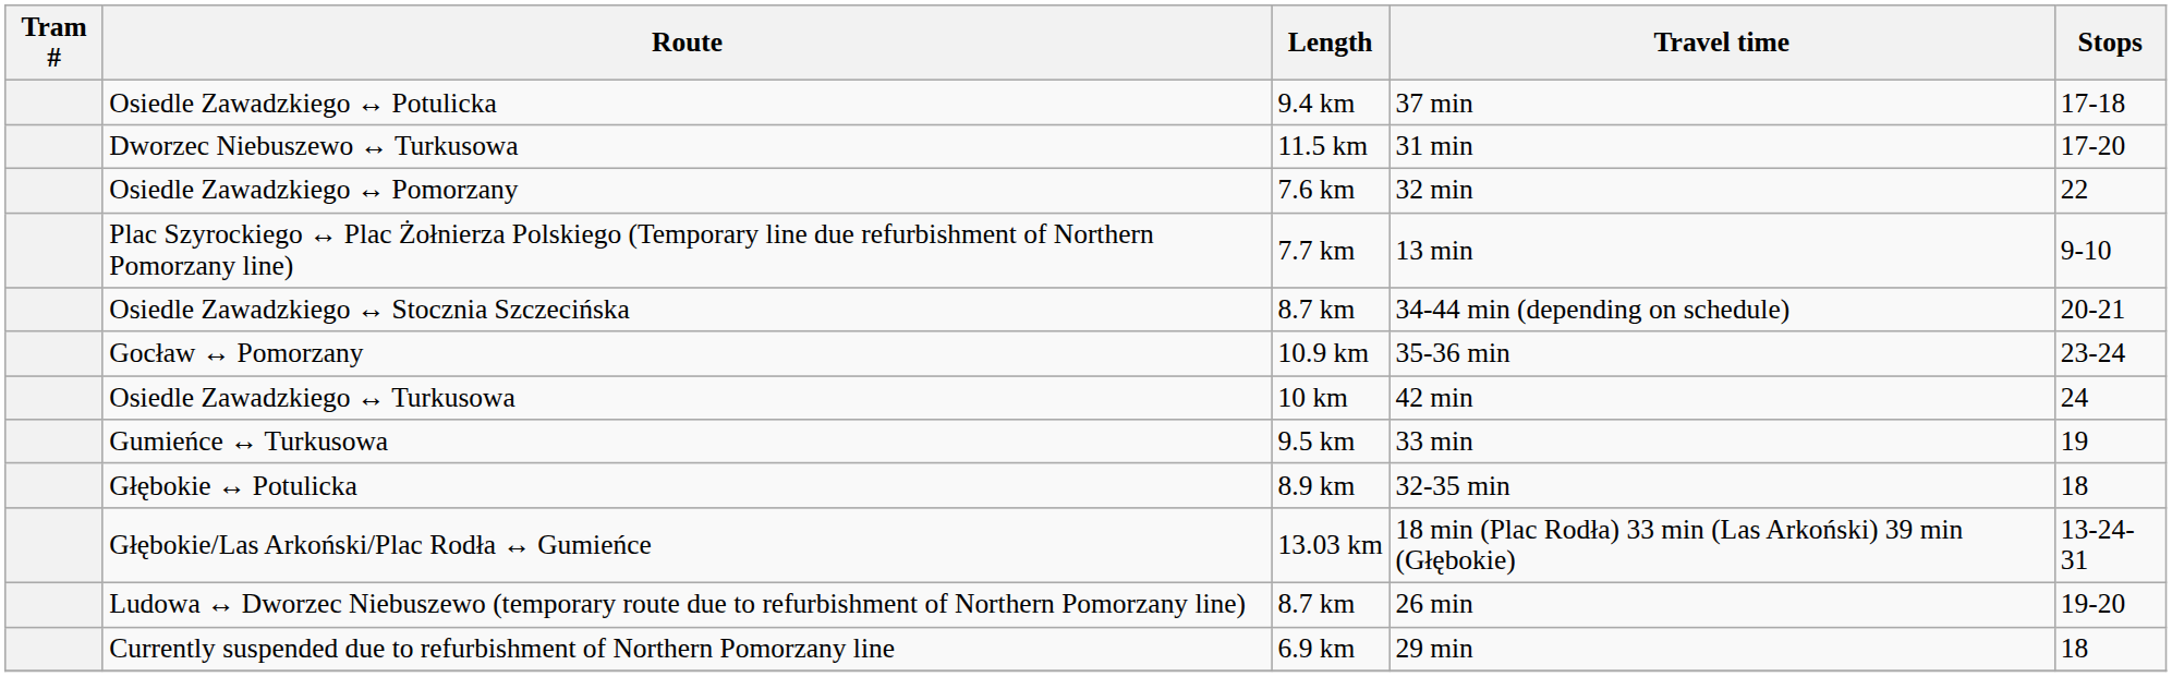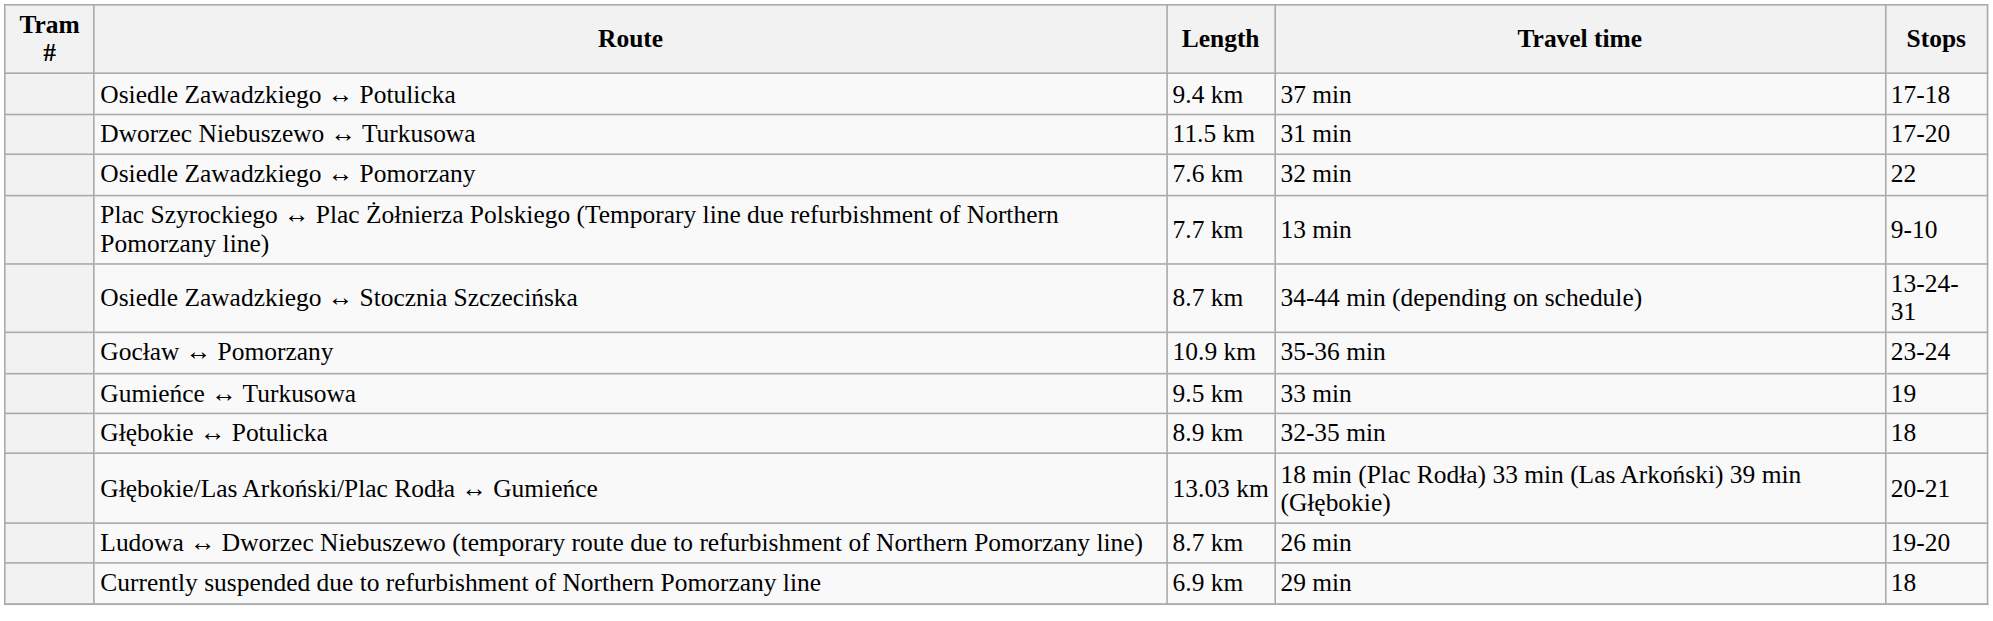 <table class="wikitable sortable">
 <tr>
 <th data-sort-type="number">Tram #</th>
 <th>Route</th>
 <th data-sort-type="number">Length</th>
 <th>Travel time</th>
 <th>Stops</th>
 </tr>
 <tr>
 <th data-sort-value=1></th>
 <td>Osiedle Zawadzkiego ↔ Potulicka</td>
 <td>9.4 km</td>
 <td>37 min</td>
 <td>17-18</td>
 </tr>
 <tr>
 <th data-sort-value=2></th>
 <td>Dworzec Niebuszewo ↔ Turkusowa</td>
 <td>11.5 km</td>
 <td>31 min</td>
 <td>17-20</td>
 </tr>
 <tr>
 <th data-sort-value=3></th>
 <td>Osiedle Zawadzkiego ↔ Pomorzany</td>
 <td>7.6 km</td>
 <td>32 min</td>
 <td>22</td>
 </tr>
 <tr>
 <th data-sort-value=4></th>
 <td>Plac Szyrockiego ↔ Plac Żołnierza Polskiego (Temporary line due refurbishment of Northern Pomorzany line)</td>
 <td>7.7 km</td>
 <td>13 min</td>
 <td>9-10</td>
 </tr>
 <tr>
 <th data-sort-value=5></th>
 <td>Osiedle Zawadzkiego ↔ Stocznia Szczecińska</td>
 <td>8.7 km</td>
 <td>34-44 min (depending on schedule)</td>
-<td>20-21</td>
+<td>13-24-31</td>
 </tr>
 <tr>
 <th data-sort-value=6></th>
 <td>Gocław ↔ Pomorzany</td>
 <td>10.9 km</td>
 <td>35-36 min</td>
 <td>23-24</td>
-</tr>
-<tr>
-<th data-sort-value=7></th>
-<td>Osiedle Zawadzkiego ↔ Turkusowa</td>
-<td>10 km</td>
-<td>42 min</td>
-<td>24</td>
 </tr>
 <tr>
 <th data-sort-value=8></th>
 <td>Gumieńce ↔ Turkusowa</td>
 <td>9.5 km</td>
 <td>33 min</td>
 <td>19</td>
 </tr>
 <tr>
 <th data-sort-value=9></th>
 <td>Głębokie ↔ Potulicka</td>
 <td>8.9 km</td>
 <td>32-35 min</td>
 <td>18</td>
 </tr>
 <tr>
 <th data-sort-value=10></th>
 <td>Głębokie/Las Arkoński/Plac Rodła ↔ Gumieńce</td>
 <td>13.03 km</td>
 <td>18 min (Plac Rodła) 33 min (Las Arkoński) 39 min (Głębokie)</td>
-<td>13-24-31</td>
+<td>20-21</td>
 </tr>
 <tr>
 <th data-sort-value=11></th>
 <td>Ludowa ↔ Dworzec Niebuszewo (temporary route due to refurbishment of Northern Pomorzany line)</td>
 <td>8.7 km</td>
 <td>26 min</td>
 <td>19-20</td>
 </tr>
 <tr>
 <th data-sort-value=12></th>
 <td>Currently suspended due to refurbishment of Northern Pomorzany line</td>
 <td>6.9 km</td>
 <td>29 min</td>
 <td>18</td>
 </tr>
 <tr>
 </tr>
 </table>
